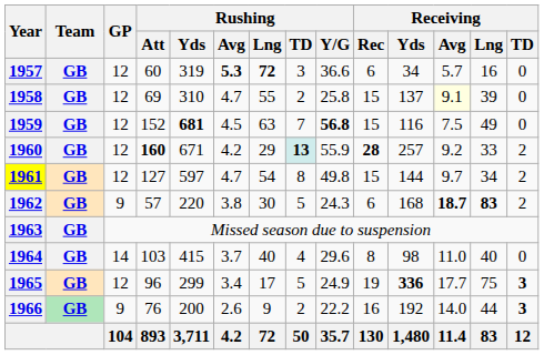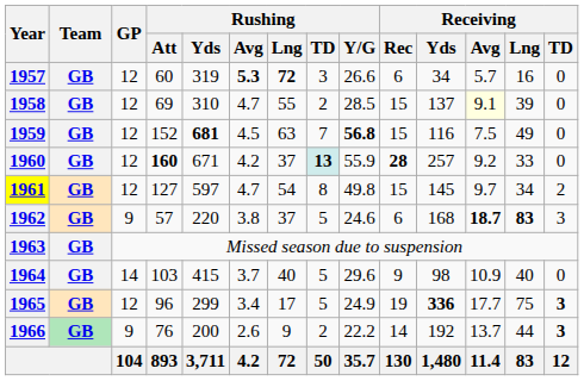 <table class="wikitable" style="text-align:center;">
 <tr>
 <th rowspan="2">Year</th>
 <th rowspan="2">Team</th>
 <th rowspan="2">GP</th>
 <th colspan="6">Rushing</th>
 <th colspan="5">Receiving</th>
 </tr>
 <tr>
 <th>Att</th>
 <th>Yds</th>
 <th>Avg</th>
 <th>Lng</th>
 <th>TD</th>
 <th>Y/G</th>
 <th>Rec</th>
 <th>Yds</th>
 <th>Avg</th>
 <th>Lng</th>
 <th>TD</th>
 </tr>
 <tr>
 <th><a href='#'>1957</a></th>
 <th><a href='#'>GB</a></th>
 <td>12</td>
 <td>60</td>
 <td>319</td>
 <td><strong>5.3</strong></td>
 <td><strong>72</strong></td>
 <td>3</td>
-<td>36.6</td>
+<td>26.6</td>
 <td>6</td>
 <td>34</td>
 <td>5.7</td>
 <td>16</td>
 <td>0</td>
 </tr>
 <tr>
 <th><a href='#'>1958</a></th>
 <th><a href='#'>GB</a></th>
 <td>12</td>
 <td>69</td>
 <td>310</td>
 <td>4.7</td>
 <td>55</td>
 <td>2</td>
-<td>25.8</td>
+<td>28.5</td>
 <td>15</td>
 <td>137</td>
 <td style="background: lightyellow;">9.1</td>
 <td>39</td>
 <td>0</td>
 </tr>
 <tr>
 <th><a href='#'>1959</a></th>
 <th><a href='#'>GB</a></th>
 <td>12</td>
 <td>152</td>
 <td><strong>681</strong></td>
 <td>4.5</td>
 <td>63</td>
 <td>7</td>
 <td><strong>56.8</strong></td>
 <td>15</td>
 <td>116</td>
 <td>7.5</td>
 <td>49</td>
 <td>0</td>
 </tr>
 <tr>
 <th><a href='#'>1960</a></th>
 <th><a href='#'>GB</a></th>
 <td>12</td>
 <td><strong>160</strong></td>
 <td>671</td>
 <td>4.2</td>
-<td>29</td>
+<td>37</td>
 <td style="background:#cfecec;"><strong>13</strong></td>
 <td>55.9</td>
 <td><strong>28</strong></td>
 <td>257</td>
 <td>9.2</td>
 <td>33</td>
-<td>2</td>
+<td>0</td>
 </tr>
 <tr>
 <th style="background:#ffff00;"><a href='#'>1961</a></th>
 <th style="background:#ffe6bd; width:3em;"><a href='#'>GB</a></th>
 <td>12</td>
 <td>127</td>
 <td>597</td>
 <td>4.7</td>
 <td>54</td>
 <td>8</td>
 <td>49.8</td>
 <td>15</td>
-<td>144</td>
+<td>145</td>
 <td>9.7</td>
 <td>34</td>
 <td>2</td>
 </tr>
 <tr>
 <th><a href='#'>1962</a></th>
 <th style="background:#ffe6bd; width:3em;"><a href='#'>GB</a></th>
 <td>9</td>
 <td>57</td>
 <td>220</td>
 <td>3.8</td>
-<td>30</td>
+<td>37</td>
 <td>5</td>
-<td>24.3</td>
+<td>24.6</td>
 <td>6</td>
 <td>168</td>
 <td><strong>18.7</strong></td>
 <td><strong>83</strong></td>
-<td>2</td>
+<td>3</td>
 </tr>
 <tr>
 <th><a href='#'>1963</a></th>
 <th><a href='#'>GB</a></th>
 <td colspan="12"><em>Missed season due to suspension</em></td>
 </tr>
 <tr>
 <th><a href='#'>1964</a></th>
 <th><a href='#'>GB</a></th>
 <td>14</td>
 <td>103</td>
 <td>415</td>
 <td>3.7</td>
 <td>40</td>
-<td>4</td>
+<td>5</td>
 <td>29.6</td>
-<td>8</td>
+<td>9</td>
 <td>98</td>
-<td>11.0</td>
+<td>10.9</td>
 <td>40</td>
 <td>0</td>
 </tr>
 <tr>
 <th><a href='#'>1965</a></th>
 <th style="background:#ffe6bd; width:3em;"><a href='#'>GB</a></th>
 <td>12</td>
 <td>96</td>
 <td>299</td>
 <td>3.4</td>
 <td>17</td>
 <td>5</td>
 <td>24.9</td>
 <td>19</td>
 <td><strong>336</strong></td>
 <td>17.7</td>
 <td>75</td>
 <td><strong>3</strong></td>
 </tr>
 <tr>
 <th><a href='#'>1966</a></th>
 <th style="background:#afe6ba; width:3em;"><a href='#'>GB</a></th>
 <td>9</td>
 <td>76</td>
 <td>200</td>
 <td>2.6</td>
 <td>9</td>
 <td>2</td>
 <td>22.2</td>
-<td>16</td>
+<td>14</td>
 <td>192</td>
-<td>14.0</td>
+<td>13.7</td>
 <td>44</td>
 <td><strong>3</strong></td>
 </tr>
 <tr>
 <th colspan="2"></th>
 <th>104</th>
 <th>893</th>
 <th>3,711</th>
 <th>4.2</th>
 <th>72</th>
 <th>50</th>
 <th>35.7</th>
 <th>130</th>
 <th>1,480</th>
 <th>11.4</th>
 <th>83</th>
 <th>12</th>
 </tr>
 </table>
